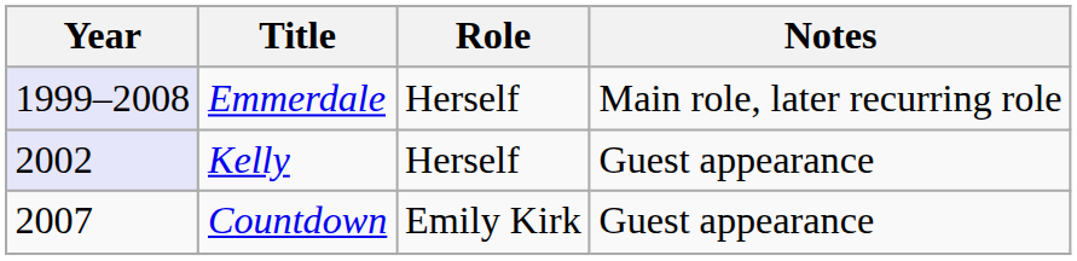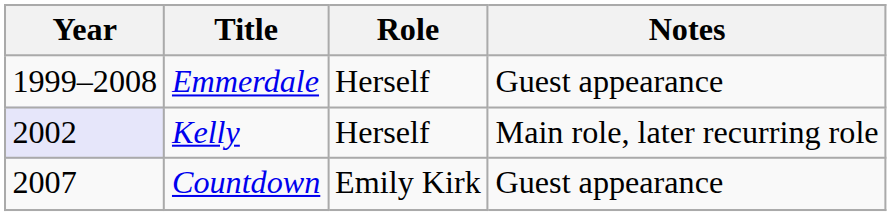 <table class="wikitable">
 <tr>
 <th>Year</th>
 <th>Title</th>
 <th>Role</th>
 <th>Notes</th>
 </tr>
 <tr>
-<td style="background: lavender;">1999–2008</td>
+<td>1999–2008</td>
 <td><em><a href='#'>Emmerdale</a></em></td>
 <td>Herself</td>
-<td>Main role, later recurring role</td>
+<td>Guest appearance</td>
 </tr>
 <tr>
 <td style="background: lavender;">2002</td>
 <td><em><a href='#'>Kelly</a></em></td>
 <td>Herself</td>
-<td>Guest appearance</td>
+<td>Main role, later recurring role</td>
 </tr>
 <tr>
 <td>2007</td>
 <td><em><a href='#'>Countdown</a></em></td>
 <td>Emily Kirk</td>
 <td>Guest appearance</td>
 </tr>
 </table>
